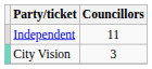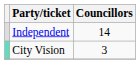 <table class="wikitable">
 <tr>
 <th></th>
 <th>Party/ticket</th>
 <th>Councillors</th>
 </tr>
 <tr>
 <td style="background:#DDDDDD"></td>
 <td><a href='#'>Independent</a></td>
-<td style="text-align: center;">11</td>
+<td style="text-align: center;">14</td>
 </tr>
 <tr>
 <td style="background:#5EDDBF"></td>
 <td>City Vision</td>
 <td style="text-align: center;">3</td>
 </tr>
 <tr>
 </tr>
 </table>
